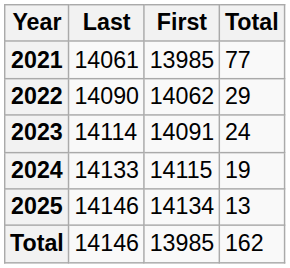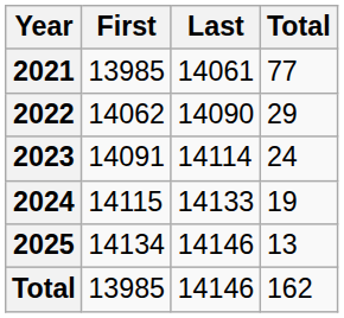 <table class="wikitable">
 <tr>
 <th>Year</th>
+<th>First</th>
 <th>Last</th>
-<th>First</th>
 <th>Total</th>
 </tr>
 <tr>
 <th>2021</th>
+<td>13985</td>
 <td>14061</td>
-<td>13985</td>
 <td>77</td>
 </tr>
 <tr>
 <th>2022</th>
+<td>14062</td>
 <td>14090</td>
-<td>14062</td>
 <td>29</td>
 </tr>
 <tr>
 <th>2023</th>
+<td>14091</td>
 <td>14114</td>
-<td>14091</td>
 <td>24</td>
 </tr>
 <tr>
 <th>2024</th>
+<td>14115</td>
 <td>14133</td>
-<td>14115</td>
 <td>19</td>
 </tr>
 <tr>
 <th>2025</th>
+<td>14134</td>
 <td>14146</td>
-<td>14134</td>
 <td>13</td>
 </tr>
 <tr>
 <th>Total</th>
+<td>13985</td>
 <td>14146</td>
-<td>13985</td>
 <td>162</td>
 </tr>
 </table>
